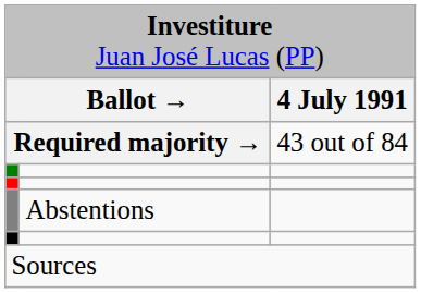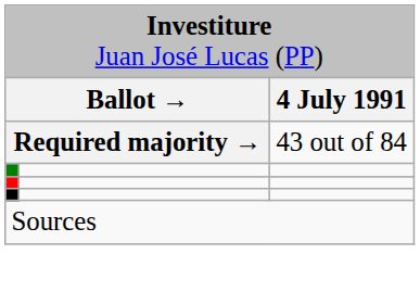 <table class="wikitable" style="text-align:center;">
 <tr>
 <td colspan="3" align="center" bgcolor="#C0C0C0"><strong>Investiture</strong><br><a href='#'>Juan José Lucas</a> (<a href='#'>PP</a>)</td>
 </tr>
 <tr>
 <th colspan="2" width="150px">Ballot →</th>
 <th>4 July 1991</th>
 </tr>
 <tr>
 <th colspan="2">Required majority →</th>
 <td>43 out of 84 </td>
 </tr>
 <tr>
 <th width="1px" style="background:green;"></th>
 <td align="left"></td>
 <td></td>
 </tr>
 <tr>
 <th style="color:inherit;background:red;"></th>
 <td align="left"></td>
 <td></td>
 </tr>
 <tr>
-<th style="color:inherit;background:gray;"></th>
-<td align="left"><span>Abstentions</span></td>
-<td></td>
-</tr>
-<tr>
 <th style="color:inherit;background:black;"></th>
 <td align="left"></td>
 <td></td>
 </tr>
 <tr>
 <td align="left" colspan="3">Sources</td>
 </tr>
 </table>
